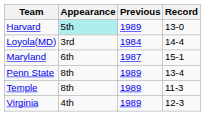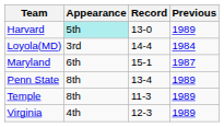 <table class="wikitable sortable">
 <tr>
 <th>Team</th>
 <th>Appearance</th>
+<th>Record</th>
 <th>Previous</th>
-<th>Record</th>
 </tr>
 <tr>
 <td><a href='#'>Harvard</a></td>
 <td style="background: paleturquoise;">5th</td>
+<td>13-0</td>
 <td><a href='#'>1989</a></td>
-<td>13-0</td>
 </tr>
 <tr>
 <td><a href='#'>Loyola(MD)</a></td>
 <td>3rd</td>
+<td>14-4</td>
 <td><a href='#'>1984</a></td>
-<td>14-4</td>
 </tr>
 <tr>
 <td><a href='#'>Maryland</a></td>
 <td>6th</td>
+<td>15-1</td>
 <td><a href='#'>1987</a></td>
-<td>15-1</td>
 </tr>
 <tr>
 <td><a href='#'>Penn State</a></td>
 <td>8th</td>
+<td>13-4</td>
 <td><a href='#'>1989</a></td>
-<td>13-4</td>
 </tr>
 <tr>
 <td><a href='#'>Temple</a></td>
 <td>8th</td>
+<td>11-3</td>
 <td><a href='#'>1989</a></td>
-<td>11-3</td>
 </tr>
 <tr>
 <td><a href='#'>Virginia</a></td>
 <td>4th</td>
+<td>12-3</td>
 <td><a href='#'>1989</a></td>
-<td>12-3</td>
 </tr>
 </table>
